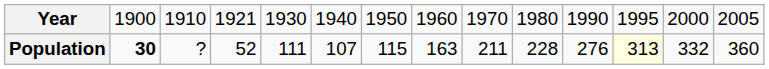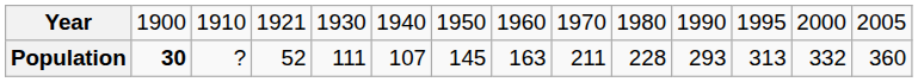 <table class="wikitable" style="text-align:right;">
 <tr>
 <th>Year</th>
 <td>1900</td>
 <td>1910</td>
 <td>1921</td>
 <td>1930</td>
 <td>1940</td>
 <td>1950</td>
 <td>1960</td>
 <td>1970</td>
 <td>1980</td>
 <td>1990</td>
 <td>1995</td>
 <td>2000</td>
 <td>2005</td>
 </tr>
 <tr>
 <th>Population</th>
 <td><strong>30</strong></td>
 <td>?</td>
 <td>52</td>
 <td>111</td>
 <td>107</td>
-<td>115</td>
+<td>145</td>
 <td>163</td>
 <td>211</td>
 <td>228</td>
-<td>276</td>
-<td style="background: lightyellow;">313</td>
+<td>293</td>
+<td>313</td>
 <td>332</td>
 <td>360</td>
 </tr>
 </table>
